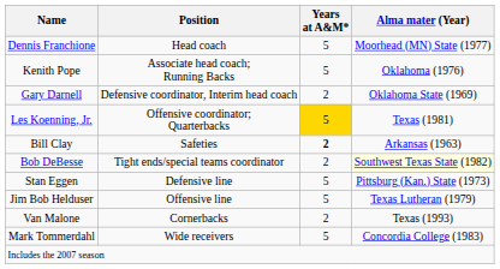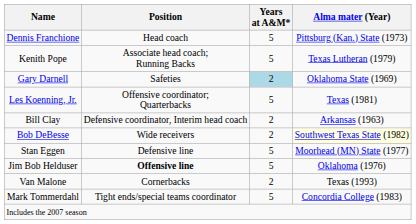 <table class="wikitable">
 <tr>
 <th>Name</th>
 <th>Position</th>
 <th>Years<br>at A&M*</th>
 <th><a href='#'>Alma mater</a> (Year)</th>
 </tr>
 <tr style="text-align:center;">
 <td><a href='#'>Dennis Franchione</a></td>
 <td>Head coach</td>
 <td>5</td>
-<td><a href='#'>Moorhead (MN) State</a> (1977)</td>
+<td><a href='#'>Pittsburg (Kan.) State</a> (1973)</td>
 </tr>
 <tr style="text-align:center;">
 <td>Kenith Pope</td>
 <td>Associate head coach;<br>Running Backs</td>
 <td>5</td>
-<td><a href='#'>Oklahoma</a> (1976)</td>
+<td><a href='#'>Texas Lutheran</a> (1979)</td>
 </tr>
 <tr style="text-align:center;">
 <td><a href='#'>Gary Darnell</a></td>
-<td>Defensive coordinator, Interim head coach</td>
-<td>2</td>
+<td>Safeties</td>
+<td style="background: lightblue;">2</td>
 <td><a href='#'>Oklahoma State</a> (1969)</td>
 </tr>
 <tr style="text-align:center;">
 <td><a href='#'>Les Koenning, Jr.</a></td>
 <td>Offensive coordinator;<br>Quarterbacks</td>
-<td style="background: gold;">5</td>
+<td>5</td>
 <td><a href='#'>Texas</a> (1981)</td>
 </tr>
 <tr style="text-align:center;">
 <td>Bill Clay</td>
-<td>Safeties</td>
-<td><strong>2</strong></td>
+<td>Defensive coordinator, Interim head coach</td>
+<td>2</td>
 <td><a href='#'>Arkansas</a> (1963)</td>
 </tr>
 <tr style="text-align:center;">
 <td><a href='#'>Bob DeBesse</a></td>
-<td>Tight ends/special teams coordinator</td>
+<td>Wide receivers</td>
 <td>2</td>
 <td style="background: lightyellow;"><a href='#'>Southwest Texas State</a> (1982)</td>
 </tr>
 <tr style="text-align:center;">
 <td>Stan Eggen</td>
 <td>Defensive line</td>
 <td>5</td>
-<td><a href='#'>Pittsburg (Kan.) State</a> (1973)</td>
+<td><a href='#'>Moorhead (MN) State</a> (1977)</td>
 </tr>
 <tr style="text-align:center;">
 <td>Jim Bob Helduser</td>
-<td>Offensive line</td>
+<td><strong>Offensive line</strong></td>
 <td>5</td>
-<td><a href='#'>Texas Lutheran</a> (1979)</td>
+<td><a href='#'>Oklahoma</a> (1976)</td>
 </tr>
 <tr style="text-align:center;">
 <td>Van Malone</td>
 <td>Cornerbacks</td>
 <td>2</td>
 <td>Texas (1993)</td>
 </tr>
 <tr style="text-align:center;">
 <td>Mark Tommerdahl</td>
-<td>Wide receivers</td>
+<td>Tight ends/special teams coordinator</td>
 <td>5</td>
 <td><a href='#'>Concordia College</a> (1983)</td>
 </tr>
 <tr style="background:#f9f9f9;">
 <td colspan=8><small>Includes the 2007 season</small></td>
 </tr>
 </table>
